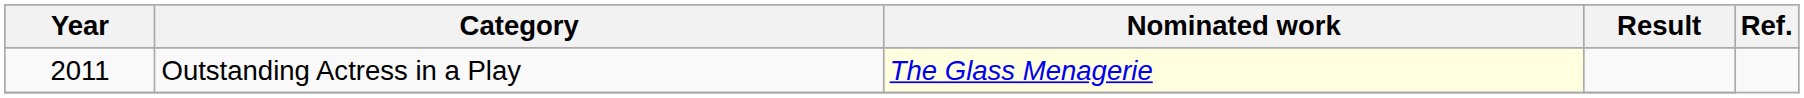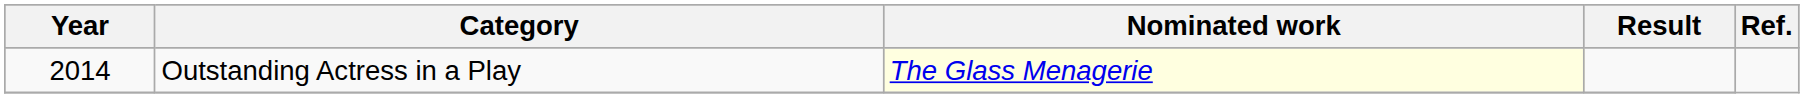 <table class=wikitable>
 <tr>
 <th scope="col" style="width:5em;">Year</th>
 <th scope="col" style="width:26em;">Category</th>
 <th scope="col" style="width:25em;">Nominated work</th>
 <th scope="col" style="width:5em;">Result</th>
 <th>Ref.</th>
 </tr>
 <tr>
-<td style="text-align:center;">2011</td>
+<td style="text-align:center;">2014</td>
 <td>Outstanding Actress in a Play</td>
 <td style="background: lightyellow;"><em><a href='#'>The Glass Menagerie</a></em></td>
 <td></td>
 </tr>
 <tr>
 </tr>
 </table>
